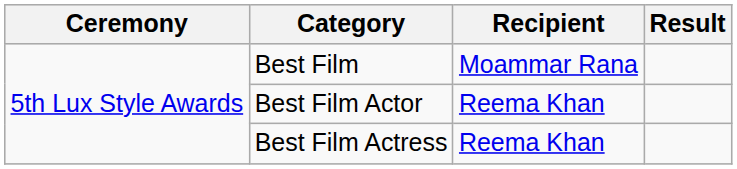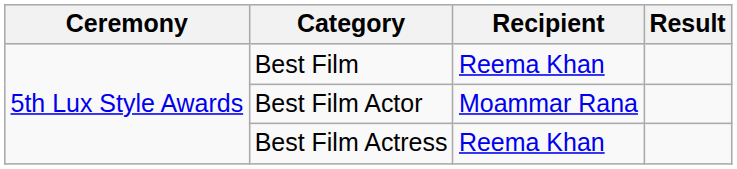 <table class="wikitable style">
 <tr>
 <th>Ceremony</th>
 <th>Category</th>
 <th>Recipient</th>
 <th>Result</th>
 </tr>
 <tr>
 <td rowspan="3"><a href='#'>5th Lux Style Awards</a></td>
 <td>Best Film</td>
-<td><a href='#'>Moammar Rana</a></td>
+<td><a href='#'>Reema Khan</a></td>
 <td></td>
 </tr>
 <tr>
 <td>Best Film Actor</td>
-<td><a href='#'>Reema Khan</a></td>
+<td><a href='#'>Moammar Rana</a></td>
 <td></td>
 </tr>
 <tr>
 <td>Best Film Actress</td>
 <td><a href='#'>Reema Khan</a></td>
 <td></td>
 </tr>
 </table>
